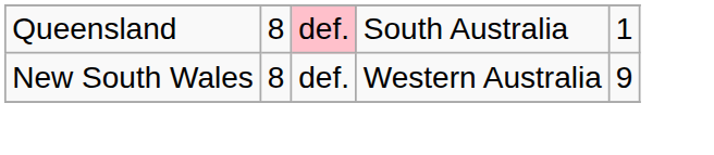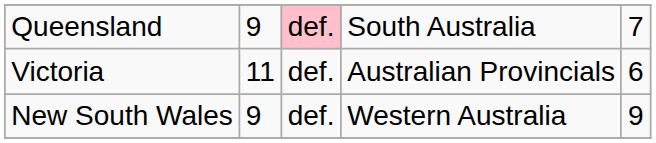 <table class="wikitable">
 <tr>
 </tr>
 <tr>
 <td>Queensland</td>
-<td>8</td>
+<td>9</td>
 <td style="background: pink;">def.</td>
 <td>South Australia</td>
-<td>1</td>
+<td>7</td>
+</tr>
+<tr>
+<td>Victoria</td>
+<td>11</td>
+<td>def.</td>
+<td>Australian Provincials</td>
+<td>6</td>
 </tr>
 <tr>
 <td>New South Wales</td>
-<td>8</td>
+<td>9</td>
 <td>def.</td>
 <td>Western Australia</td>
 <td>9</td>
 </tr>
 <tr>
 </tr>
 </table>
